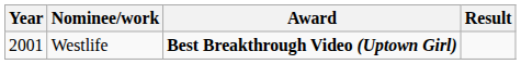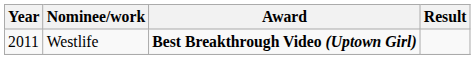 <table class="wikitable">
 <tr>
 <th>Year</th>
 <th>Nominee/work</th>
 <th>Award</th>
 <th>Result</th>
 </tr>
 <tr>
-<td>2001</td>
+<td>2011</td>
 <td>Westlife</td>
 <td><strong>Best Breakthrough Video <em>(Uptown Girl)</em></strong></td>
 <td></td>
 </tr>
 <tr>
 </tr>
 </table>
